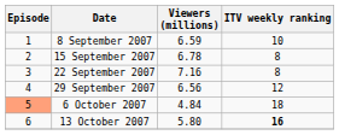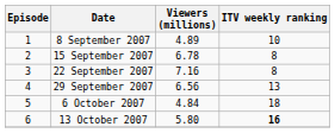 <table class="wikitable" style="text-align:center">
 <tr>
 <th>Episode</th>
 <th>Date</th>
 <th>Viewers<br>(millions)</th>
 <th>ITV weekly ranking</th>
 </tr>
 <tr>
 <td>1</td>
 <td>8 September 2007</td>
-<td>6.59</td>
+<td>4.89</td>
 <td>10</td>
 </tr>
 <tr>
 <td>2</td>
 <td>15 September 2007</td>
 <td>6.78</td>
 <td>8</td>
 </tr>
 <tr>
 <td>3</td>
 <td>22 September 2007</td>
 <td>7.16</td>
 <td>8</td>
 </tr>
 <tr>
 <td>4</td>
 <td>29 September 2007</td>
 <td>6.56</td>
-<td>12</td>
+<td>13</td>
 </tr>
 <tr>
-<td style="background: lightsalmon;">5</td>
+<td>5</td>
 <td>6 October 2007</td>
 <td>4.84</td>
 <td>18</td>
 </tr>
 <tr>
 <td>6</td>
 <td>13 October 2007</td>
 <td>5.80</td>
 <td><strong>16</strong></td>
 </tr>
 <tr>
 </tr>
 </table>
